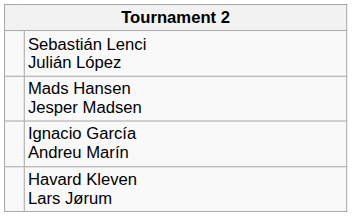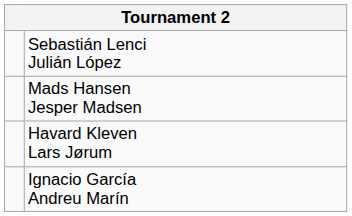 <table class="wikitable" style="width:330px;">
 <tr>
 <th colspan="2">Tournament 2</th>
 </tr>
 <tr>
 <td></td>
 <td>Sebastián Lenci<br>Julián López</td>
 </tr>
 <tr>
 <td></td>
 <td>Mads Hansen<br>Jesper Madsen</td>
 </tr>
 <tr>
 <td></td>
-<td>Ignacio García<br>Andreu Marín</td>
+<td>Havard Kleven<br>Lars Jørum</td>
 </tr>
 <tr>
 <td></td>
-<td>Havard Kleven<br>Lars Jørum</td>
+<td>Ignacio García<br>Andreu Marín</td>
 </tr>
 </table>
